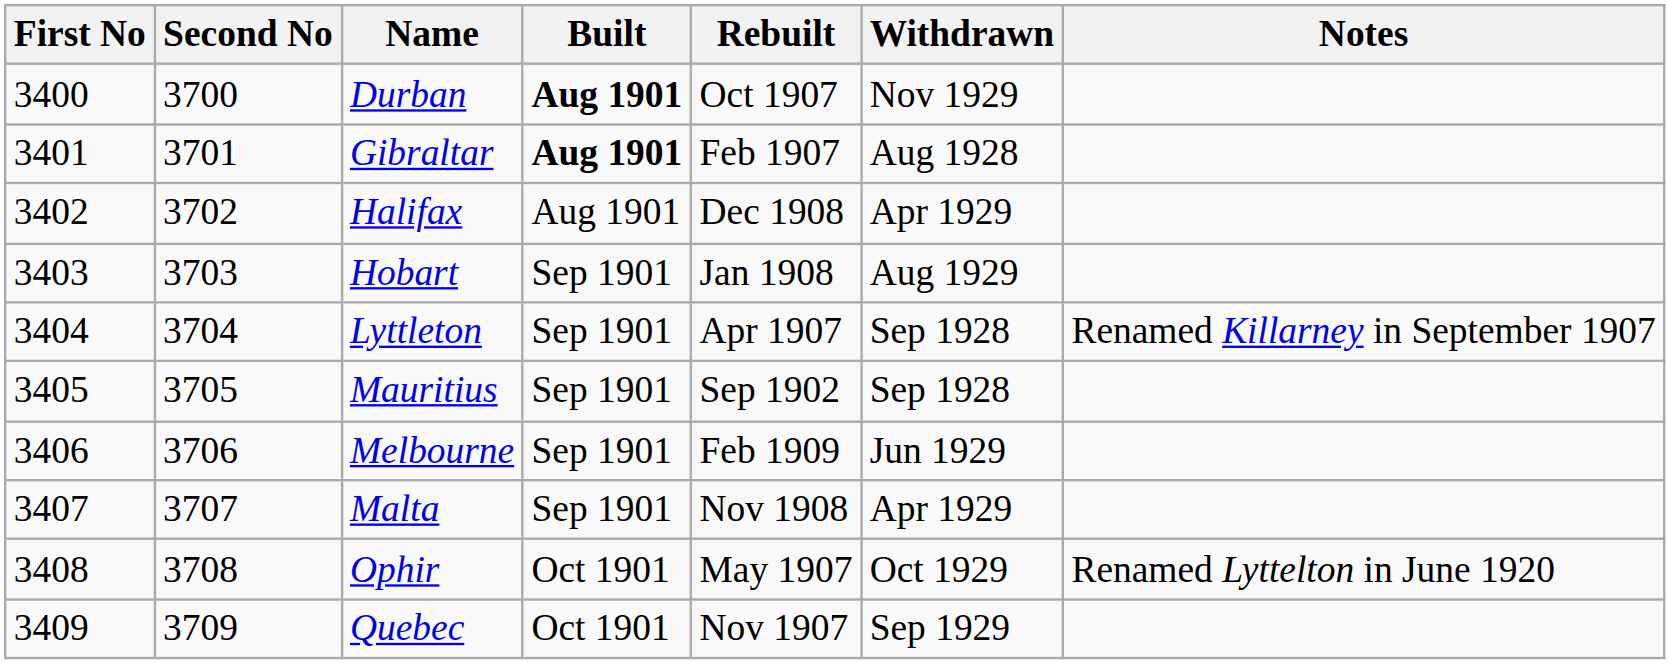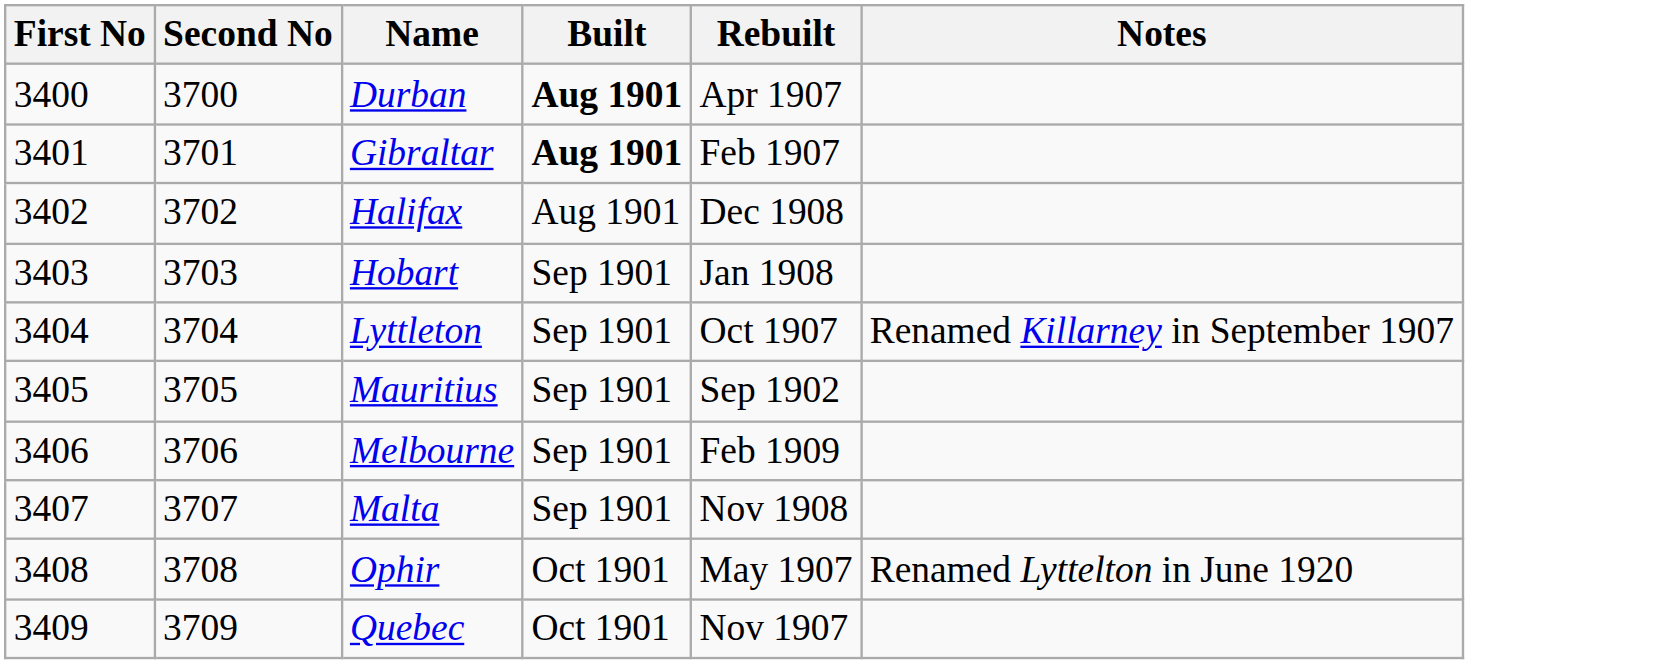 <table class="wikitable sortable mw-collapsible">
 <tr>
 <th>First No</th>
 <th>Second No</th>
 <th>Name</th>
 <th>Built</th>
 <th>Rebuilt</th>
-<th>Withdrawn</th>
 <th>Notes</th>
 </tr>
 <tr>
 <td>3400</td>
 <td>3700</td>
 <td><em><a href='#'>Durban</a></em></td>
 <td><strong>Aug 1901</strong></td>
-<td>Oct 1907</td>
-<td>Nov 1929</td>
+<td>Apr 1907</td>
 <td></td>
 </tr>
 <tr>
 <td>3401</td>
 <td>3701</td>
 <td><em><a href='#'>Gibraltar</a></em></td>
 <td><strong>Aug 1901</strong></td>
 <td>Feb 1907</td>
-<td>Aug 1928</td>
 <td></td>
 </tr>
 <tr>
 <td>3402</td>
 <td>3702</td>
 <td><em><a href='#'>Halifax</a></em></td>
 <td>Aug 1901</td>
 <td>Dec 1908</td>
-<td>Apr 1929</td>
 <td></td>
 </tr>
 <tr>
 <td>3403</td>
 <td>3703</td>
 <td><em><a href='#'>Hobart</a></em></td>
 <td>Sep 1901</td>
 <td>Jan 1908</td>
-<td>Aug 1929</td>
 <td></td>
 </tr>
 <tr>
 <td>3404</td>
 <td>3704</td>
 <td><em><a href='#'>Lyttleton</a></em></td>
 <td>Sep 1901</td>
-<td>Apr 1907</td>
-<td>Sep 1928</td>
+<td>Oct 1907</td>
 <td>Renamed <em><a href='#'>Killarney</a></em> in September 1907</td>
 </tr>
 <tr>
 <td>3405</td>
 <td>3705</td>
 <td><em><a href='#'>Mauritius</a></em></td>
 <td>Sep 1901</td>
 <td>Sep 1902</td>
-<td>Sep 1928</td>
 <td></td>
 </tr>
 <tr>
 <td>3406</td>
 <td>3706</td>
 <td><em><a href='#'>Melbourne</a></em></td>
 <td>Sep 1901</td>
 <td>Feb 1909</td>
-<td>Jun 1929</td>
 <td></td>
 </tr>
 <tr>
 <td>3407</td>
 <td>3707</td>
 <td><em><a href='#'>Malta</a></em></td>
 <td>Sep 1901</td>
 <td>Nov 1908</td>
-<td>Apr 1929</td>
 <td></td>
 </tr>
 <tr>
 <td>3408</td>
 <td>3708</td>
 <td><em><a href='#'>Ophir</a></em></td>
 <td>Oct 1901</td>
 <td>May 1907</td>
-<td>Oct 1929</td>
 <td>Renamed <em>Lyttelton</em> in June 1920</td>
 </tr>
 <tr>
 <td>3409</td>
 <td>3709</td>
 <td><em><a href='#'>Quebec</a></em></td>
 <td>Oct 1901</td>
 <td>Nov 1907</td>
-<td>Sep 1929</td>
 <td></td>
 </tr>
 </table>
